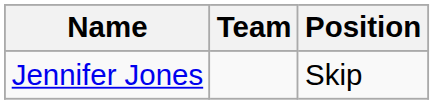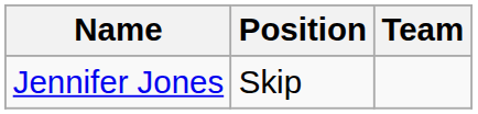 <table class="wikitable">
 <tr>
 <th><strong>Name</strong></th>
+<th><strong>Position</strong></th>
 <th><strong>Team</strong></th>
-<th><strong>Position</strong></th>
 </tr>
 <tr>
 <td><a href='#'>Jennifer Jones</a></td>
+<td>Skip</td>
 <td></td>
-<td>Skip</td>
 </tr>
 </table>
